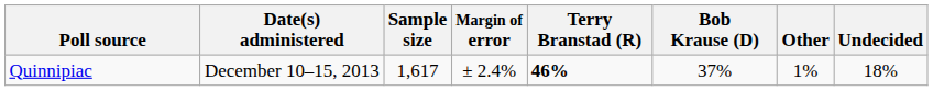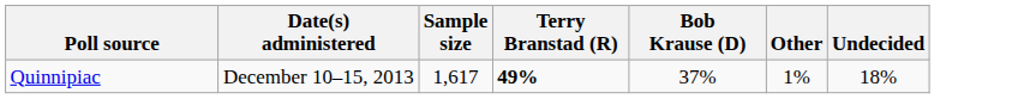 <table class="wikitable">
 <tr valign= bottom>
 <th style="width:160px;">Poll source</th>
 <th style="width:150px;">Date(s)<br>administered</th>
 <th class=small>Sample<br>size</th>
-<th class=small><small>Margin of</small><br>error</th>
 <th style="width:100px;">Terry<br>Branstad (R)</th>
 <th style="width:100px;">Bob<br>Krause (D)</th>
 <th style="width:40px;">Other</th>
 <th style="width:40px;">Undecided</th>
 </tr>
 <tr>
 <td><a href='#'>Quinnipiac</a></td>
 <td align=center>December 10–15, 2013</td>
 <td align=center>1,617</td>
-<td align=center>± 2.4%</td>
-<td><strong>46%</strong></td>
+<td><strong>49%</strong></td>
 <td align=center>37%</td>
 <td align=center>1%</td>
 <td align=center>18%</td>
 </tr>
 </table>
